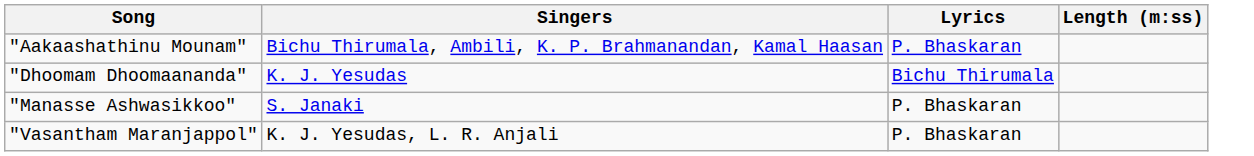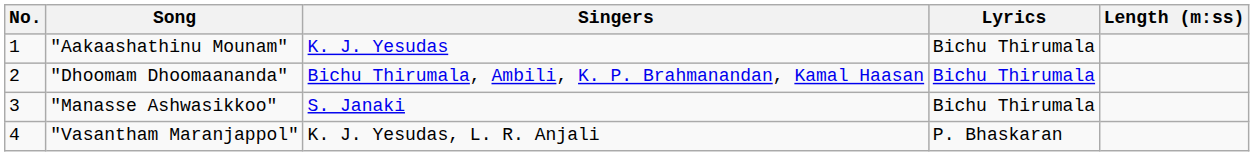 <table class="wikitable" style="font-size:95%;">
 <tr>
+<th>No.</th>
 <th>Song</th>
 <th>Singers</th>
 <th>Lyrics</th>
 <th>Length (m:ss)</th>
 </tr>
 <tr>
+<td>1</td>
 <td>"Aakaashathinu Mounam"</td>
-<td><a href='#'>Bichu Thirumala</a>, <a href='#'>Ambili</a>, <a href='#'>K. P. Brahmanandan</a>, <a href='#'>Kamal Haasan</a></td>
-<td><a href='#'>P. Bhaskaran</a></td>
+<td><a href='#'>K. J. Yesudas</a></td>
+<td>Bichu Thirumala</td>
 <td></td>
 </tr>
 <tr>
+<td>2</td>
 <td>"Dhoomam Dhoomaananda"</td>
-<td><a href='#'>K. J. Yesudas</a></td>
+<td><a href='#'>Bichu Thirumala</a>, <a href='#'>Ambili</a>, <a href='#'>K. P. Brahmanandan</a>, <a href='#'>Kamal Haasan</a></td>
 <td><a href='#'>Bichu Thirumala</a></td>
 <td></td>
 </tr>
 <tr>
+<td>3</td>
 <td>"Manasse Ashwasikkoo"</td>
 <td><a href='#'>S. Janaki</a></td>
-<td>P. Bhaskaran</td>
+<td>Bichu Thirumala</td>
 <td></td>
 </tr>
 <tr>
+<td>4</td>
 <td>"Vasantham Maranjappol"</td>
 <td>K. J. Yesudas, L. R. Anjali</td>
 <td>P. Bhaskaran</td>
 <td></td>
 </tr>
 </table>
